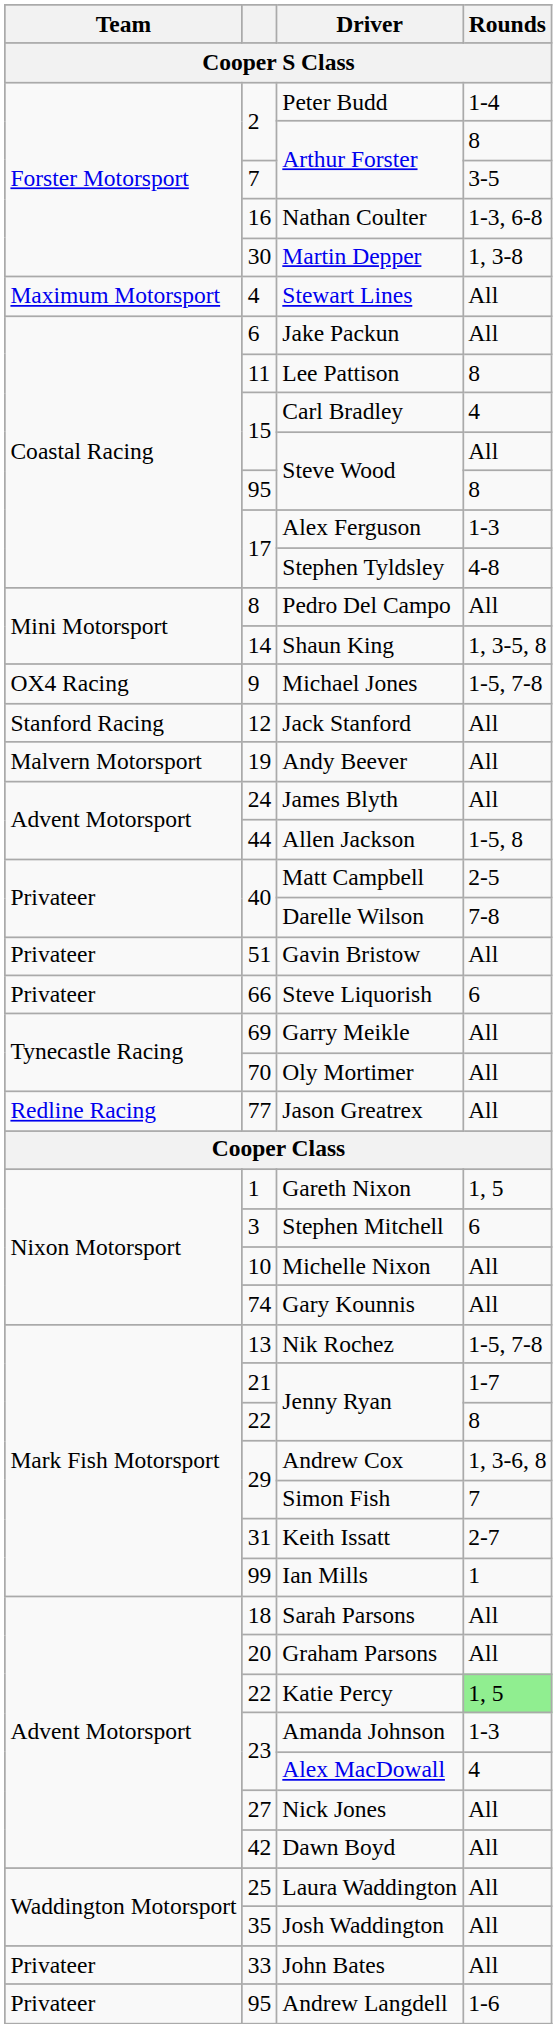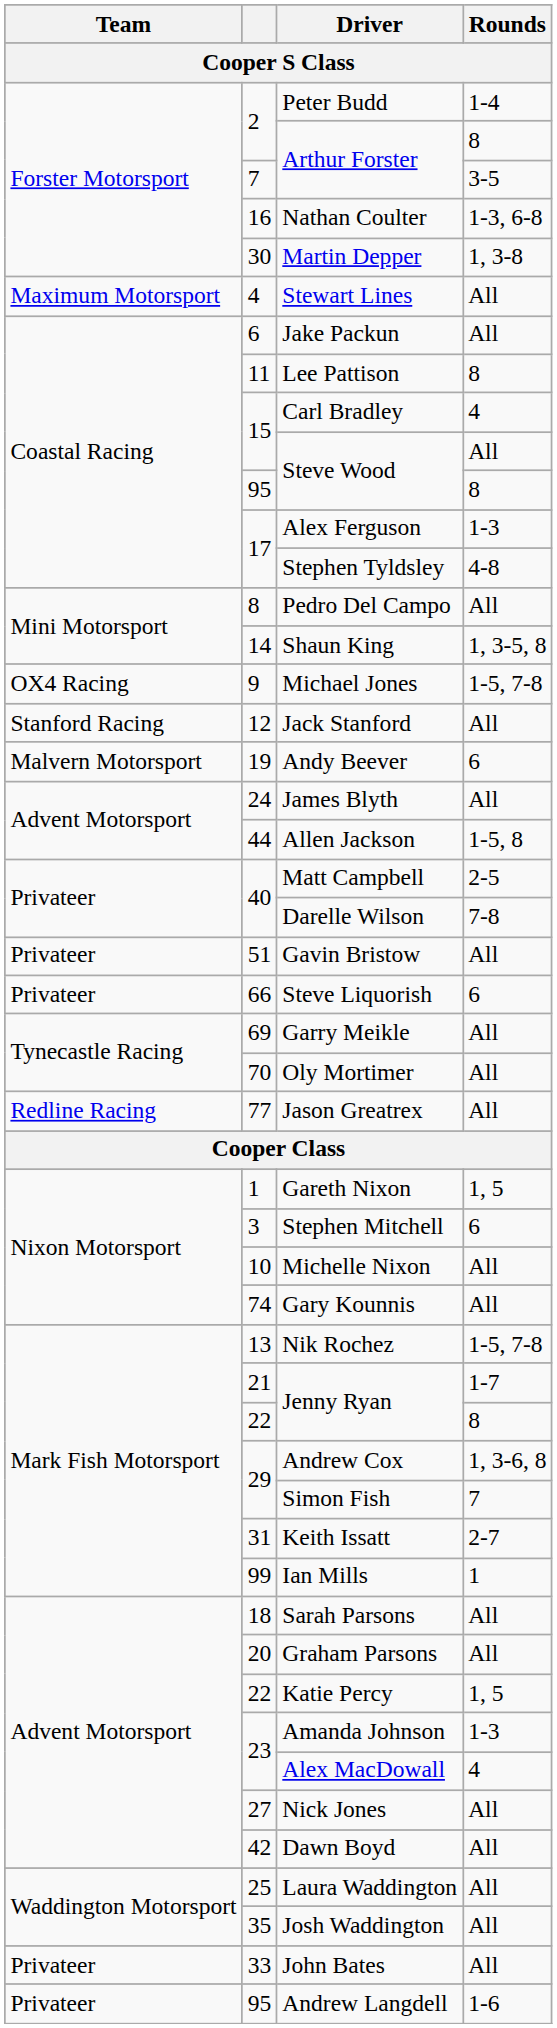 <table class="wikitable" style="font-size: 85%;">
 <tr>
 <th>Team</th>
 <th></th>
 <th>Driver</th>
 <th>Rounds</th>
 </tr>
 <tr>
 <th colspan=4>Cooper S Class</th>
 </tr>
 <tr>
 <td rowspan=5><a href='#'>Forster Motorsport</a></td>
 <td rowspan=2>2</td>
 <td>Peter Budd</td>
 <td>1-4</td>
 </tr>
 <tr>
 <td rowspan=2><a href='#'>Arthur Forster</a></td>
 <td>8</td>
 </tr>
 <tr>
 <td>7</td>
 <td>3-5</td>
 </tr>
 <tr>
 <td>16</td>
 <td>Nathan Coulter</td>
 <td>1-3, 6-8</td>
 </tr>
 <tr>
 <td>30</td>
 <td><a href='#'>Martin Depper</a></td>
 <td>1, 3-8</td>
 </tr>
 <tr>
 <td><a href='#'>Maximum Motorsport</a></td>
 <td>4</td>
 <td><a href='#'>Stewart Lines</a></td>
 <td>All</td>
 </tr>
 <tr>
 <td rowspan=7>Coastal Racing</td>
 <td>6</td>
 <td>Jake Packun</td>
 <td>All</td>
 </tr>
 <tr>
 <td>11</td>
 <td>Lee Pattison</td>
 <td>8</td>
 </tr>
 <tr>
 <td rowspan=2>15</td>
 <td>Carl Bradley</td>
 <td>4</td>
 </tr>
 <tr>
 <td rowspan=2>Steve Wood</td>
 <td>All</td>
 </tr>
 <tr>
 <td>95</td>
 <td>8</td>
 </tr>
 <tr>
 <td rowspan=2>17</td>
 <td>Alex Ferguson</td>
 <td>1-3</td>
 </tr>
 <tr>
 <td>Stephen Tyldsley</td>
 <td>4-8</td>
 </tr>
 <tr>
 <td rowspan=2>Mini Motorsport</td>
 <td>8</td>
 <td>Pedro Del Campo</td>
 <td>All</td>
 </tr>
 <tr>
 <td>14</td>
 <td>Shaun King</td>
 <td>1, 3-5, 8</td>
 </tr>
 <tr>
 <td>OX4 Racing</td>
 <td>9</td>
 <td>Michael Jones</td>
 <td>1-5, 7-8</td>
 </tr>
 <tr>
 <td>Stanford Racing</td>
 <td>12</td>
 <td>Jack Stanford</td>
 <td>All</td>
 </tr>
 <tr>
 <td>Malvern Motorsport</td>
 <td>19</td>
 <td>Andy Beever</td>
-<td>All</td>
+<td>6</td>
 </tr>
 <tr>
 <td rowspan=2>Advent Motorsport</td>
 <td>24</td>
 <td>James Blyth</td>
 <td>All</td>
 </tr>
 <tr>
 <td>44</td>
 <td>Allen Jackson</td>
 <td>1-5, 8</td>
 </tr>
 <tr>
 <td rowspan=2>Privateer</td>
 <td rowspan=2>40</td>
 <td>Matt Campbell</td>
 <td>2-5</td>
 </tr>
 <tr>
 <td>Darelle Wilson</td>
 <td>7-8</td>
 </tr>
 <tr>
 <td>Privateer</td>
 <td>51</td>
 <td>Gavin Bristow</td>
 <td>All</td>
 </tr>
 <tr>
 <td>Privateer</td>
 <td>66</td>
 <td>Steve Liquorish</td>
 <td>6</td>
 </tr>
 <tr>
 <td rowspan=2>Tynecastle Racing</td>
 <td>69</td>
 <td>Garry Meikle</td>
 <td>All</td>
 </tr>
 <tr>
 <td>70</td>
 <td>Oly Mortimer</td>
 <td>All</td>
 </tr>
 <tr>
 <td><a href='#'>Redline Racing</a></td>
 <td>77</td>
 <td>Jason Greatrex</td>
 <td>All</td>
 </tr>
 <tr>
 <th colspan=4>Cooper Class</th>
 </tr>
 <tr>
 <td rowspan=4>Nixon Motorsport</td>
 <td>1</td>
 <td>Gareth Nixon</td>
 <td>1, 5</td>
 </tr>
 <tr>
 <td>3</td>
 <td>Stephen Mitchell</td>
 <td>6</td>
 </tr>
 <tr>
 <td>10</td>
 <td>Michelle Nixon</td>
 <td>All</td>
 </tr>
 <tr>
 <td>74</td>
 <td>Gary Kounnis</td>
 <td>All</td>
 </tr>
 <tr>
 <td rowspan=7>Mark Fish Motorsport</td>
 <td>13</td>
 <td>Nik Rochez</td>
 <td>1-5, 7-8</td>
 </tr>
 <tr>
 <td>21</td>
 <td rowspan=2>Jenny Ryan</td>
 <td>1-7</td>
 </tr>
 <tr>
 <td>22</td>
 <td>8</td>
 </tr>
 <tr>
 <td rowspan=2>29</td>
 <td>Andrew Cox</td>
 <td>1, 3-6, 8</td>
 </tr>
 <tr>
 <td>Simon Fish</td>
 <td>7</td>
 </tr>
 <tr>
 <td>31</td>
 <td>Keith Issatt</td>
 <td>2-7</td>
 </tr>
 <tr>
 <td>99</td>
 <td>Ian Mills</td>
 <td>1</td>
 </tr>
 <tr>
 <td rowspan=7>Advent Motorsport</td>
 <td>18</td>
 <td>Sarah Parsons</td>
 <td>All</td>
 </tr>
 <tr>
 <td>20</td>
 <td>Graham Parsons</td>
 <td>All</td>
 </tr>
 <tr>
 <td>22</td>
 <td>Katie Percy</td>
-<td style="background: lightgreen;">1, 5</td>
+<td>1, 5</td>
 </tr>
 <tr>
 <td rowspan=2>23</td>
 <td>Amanda Johnson</td>
 <td>1-3</td>
 </tr>
 <tr>
 <td><a href='#'>Alex MacDowall</a></td>
 <td>4</td>
 </tr>
 <tr>
 <td>27</td>
 <td>Nick Jones</td>
 <td>All</td>
 </tr>
 <tr>
 <td>42</td>
 <td>Dawn Boyd</td>
 <td>All</td>
 </tr>
 <tr>
 <td rowspan=2>Waddington Motorsport</td>
 <td>25</td>
 <td>Laura Waddington</td>
 <td>All</td>
 </tr>
 <tr>
 <td>35</td>
 <td>Josh Waddington</td>
 <td>All</td>
 </tr>
 <tr>
 <td>Privateer</td>
 <td>33</td>
 <td>John Bates</td>
 <td>All</td>
 </tr>
 <tr>
 <td>Privateer</td>
 <td>95</td>
 <td>Andrew Langdell</td>
 <td>1-6</td>
 </tr>
 <tr>
 </tr>
 </table>
